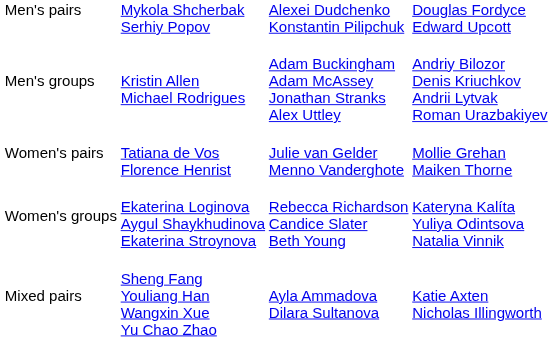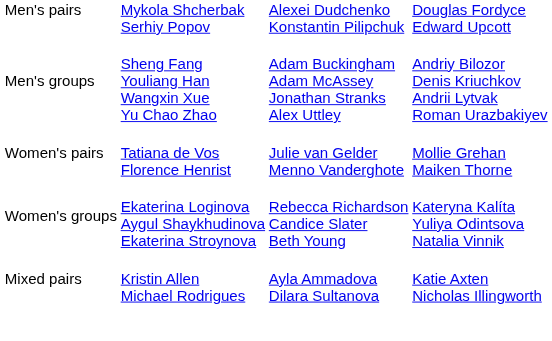 <table>
 <tr>
 <td>Men's pairs</td>
 <td><br><a href='#'>Mykola Shcherbak</a><br><a href='#'>Serhiy Popov</a></td>
 <td><br><a href='#'>Alexei Dudchenko</a><br><a href='#'>Konstantin Pilipchuk</a></td>
 <td><br><a href='#'>Douglas Fordyce</a><br><a href='#'>Edward Upcott</a></td>
 </tr>
 <tr>
 <td>Men's groups</td>
-<td><br><a href='#'>Kristin Allen</a><br><a href='#'>Michael Rodrigues</a></td>
+<td><br><a href='#'>Sheng Fang</a><br><a href='#'>Youliang Han</a><br><a href='#'>Wangxin Xue</a><br><a href='#'>Yu Chao Zhao</a></td>
 <td><br><a href='#'>Adam Buckingham</a><br><a href='#'>Adam McAssey</a><br><a href='#'>Jonathan Stranks</a><br><a href='#'>Alex Uttley</a></td>
 <td><br><a href='#'>Andriy Bilozor</a><br><a href='#'>Denis Kriuchkov</a><br><a href='#'>Andrii Lytvak</a><br><a href='#'>Roman Urazbakiyev</a></td>
 </tr>
 <tr>
 <td>Women's pairs</td>
 <td><br><a href='#'>Tatiana de Vos</a><br><a href='#'>Florence Henrist</a></td>
 <td><br><a href='#'>Julie van Gelder</a><br><a href='#'>Menno Vanderghote</a></td>
 <td><br><a href='#'>Mollie Grehan</a><br><a href='#'>Maiken Thorne</a></td>
 </tr>
 <tr>
 <td>Women's groups</td>
 <td><br> <a href='#'>Ekaterina Loginova</a><br><a href='#'>Aygul Shaykhudinova</a><br><a href='#'>Ekaterina Stroynova</a></td>
 <td><br><a href='#'>Rebecca Richardson</a><br><a href='#'>Candice Slater</a> <br><a href='#'>Beth Young</a></td>
 <td><br><a href='#'>Kateryna Kalíta</a><br><a href='#'>Yuliya Odintsova</a><br><a href='#'>Natalia Vinnik</a></td>
 </tr>
 <tr>
 <td>Mixed pairs</td>
-<td><br><a href='#'>Sheng Fang</a><br><a href='#'>Youliang Han</a><br><a href='#'>Wangxin Xue</a><br><a href='#'>Yu Chao Zhao</a></td>
+<td><br><a href='#'>Kristin Allen</a><br><a href='#'>Michael Rodrigues</a></td>
 <td><br><a href='#'>Ayla Ammadova</a><br><a href='#'>Dilara Sultanova</a></td>
 <td><br><a href='#'>Katie Axten</a><br><a href='#'>Nicholas Illingworth</a></td>
 </tr>
 </table>
